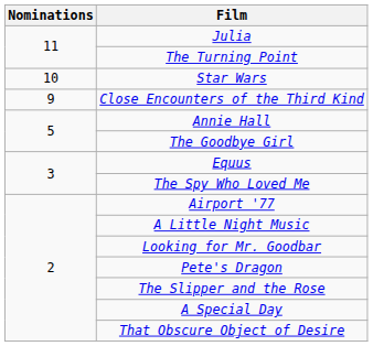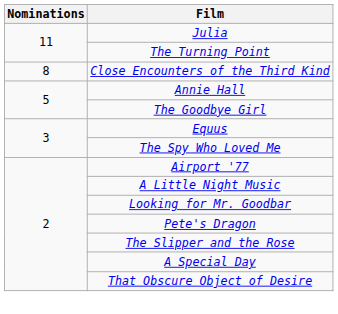 <table class="wikitable plainrowheaders" style="text-align: center;">
 <tr>
 <th scope="col" style="width:55px;">Nominations</th>
 <th scope="col" style="text-align:center;">Film</th>
 </tr>
 <tr>
 <td rowspan="2" scope="rowgroup" style="text-align:center">11</td>
 <td><em><a href='#'>Julia</a></em></td>
 </tr>
 <tr>
 <td><em><a href='#'>The Turning Point</a></em></td>
 </tr>
 <tr>
-<td scope="row" style="text-align:center">10</td>
-<td><em><a href='#'>Star Wars</a></em></td>
-</tr>
-<tr>
-<td scope="row" style="text-align:center">9</td>
+<td scope="row" style="text-align:center">8</td>
 <td><em><a href='#'>Close Encounters of the Third Kind</a></em></td>
 </tr>
 <tr>
 <td rowspan=2 scope="rowgroup" style="text-align:center">5</td>
 <td><em><a href='#'>Annie Hall</a></em></td>
 </tr>
 <tr>
 <td><em><a href='#'>The Goodbye Girl</a></em></td>
 </tr>
 <tr>
 <td rowspan=2 scope="rowgroup" style="text-align:center">3</td>
 <td><em><a href='#'>Equus</a></em></td>
 </tr>
 <tr>
 <td><em><a href='#'>The Spy Who Loved Me</a></em></td>
 </tr>
 <tr>
 <td rowspan=7 scope="rowgroup" style="text-align:center">2</td>
 <td><em><a href='#'>Airport '77</a></em></td>
 </tr>
 <tr>
 <td><em><a href='#'>A Little Night Music</a></em></td>
 </tr>
 <tr>
 <td><em><a href='#'>Looking for Mr. Goodbar</a></em></td>
 </tr>
 <tr>
 <td><em><a href='#'>Pete's Dragon</a></em></td>
 </tr>
 <tr>
 <td><em><a href='#'>The Slipper and the Rose</a></em></td>
 </tr>
 <tr>
 <td><em><a href='#'>A Special Day</a></em></td>
 </tr>
 <tr>
 <td><em><a href='#'>That Obscure Object of Desire</a></em></td>
 </tr>
 </table>
